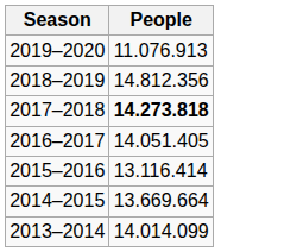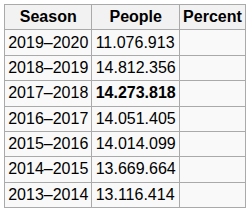 <table class="wikitable">
 <tr>
 <th>Season</th>
 <th>People</th>
+<th>Percent</th>
 </tr>
 <tr>
 <td>2019–2020</td>
 <td>11.076.913</td>
+<td></td>
 </tr>
 <tr>
 <td>2018–2019</td>
 <td>14.812.356</td>
+<td></td>
 </tr>
 <tr>
 <td>2017–2018</td>
 <td><strong>14.273.818</strong></td>
+<td></td>
 </tr>
 <tr>
 <td>2016–2017</td>
 <td>14.051.405</td>
+<td></td>
 </tr>
 <tr>
 <td>2015–2016</td>
-<td>13.116.414</td>
+<td>14.014.099</td>
+<td></td>
 </tr>
 <tr>
 <td>2014–2015</td>
 <td>13.669.664</td>
+<td></td>
 </tr>
 <tr>
 <td>2013–2014</td>
-<td>14.014.099</td>
+<td>13.116.414</td>
+<td></td>
 </tr>
 </table>
